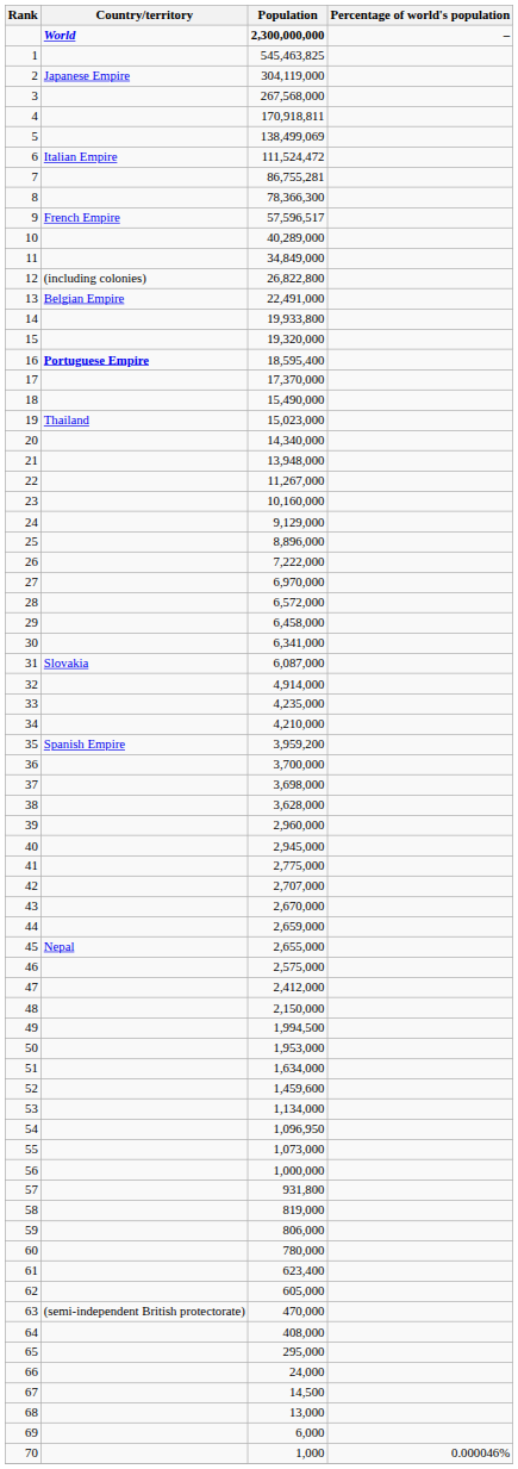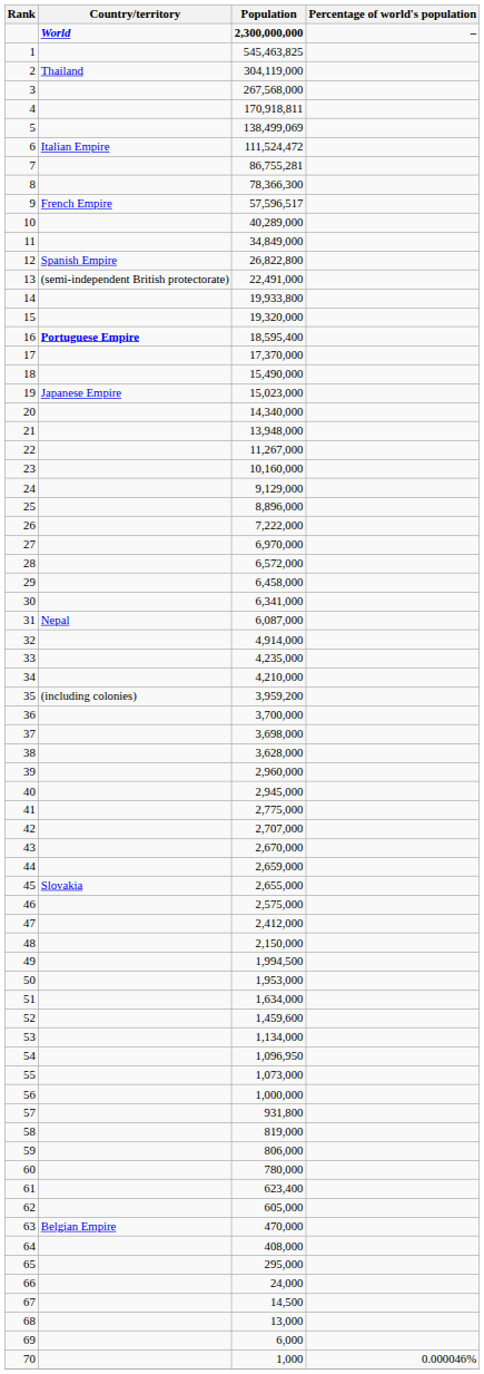 <table class="wikitable sortable sticky-header" style="text-align:right">
 <tr>
 <th>Rank</th>
 <th>Country/territory</th>
 <th>Population </th>
 <th>Percentage of world's population</th>
 </tr>
 <tr class="sorttop" style="font-weight: bold;">
 <td></td>
 <td align="left"> <em><a href='#'>World</a></em></td>
 <td>2,300,000,000</td>
 <td>–</td>
 </tr>
 <tr>
 <td>1</td>
 <td align="left"><br></td>
 <td>545,463,825</td>
 <td></td>
 </tr>
 <tr>
 <td>2</td>
-<td align="left"> <a href='#'>Japanese Empire</a><br></td>
+<td align="left"> <a href='#'>Thailand</a></td>
 <td>304,119,000</td>
 <td></td>
 </tr>
 <tr>
 <td>3</td>
 <td align="left"></td>
 <td>267,568,000</td>
 <td></td>
 </tr>
 <tr>
 <td>4</td>
 <td align="left"><br></td>
 <td>170,918,811</td>
 <td></td>
 </tr>
 <tr>
 <td>5</td>
 <td align="left"><br></td>
 <td>138,499,069</td>
 <td></td>
 </tr>
 <tr>
 <td>6</td>
 <td align="left"> <a href='#'>Italian Empire</a><br></td>
 <td>111,524,472</td>
 <td></td>
 </tr>
 <tr>
 <td>7</td>
 <td align="left"><br></td>
 <td>86,755,281</td>
 <td></td>
 </tr>
 <tr>
 <td>8</td>
 <td align="left"><br></td>
 <td>78,366,300</td>
 <td></td>
 </tr>
 <tr>
 <td>9</td>
 <td align="left"> <a href='#'>French Empire</a><br></td>
 <td>57,596,517</td>
 <td></td>
 </tr>
 <tr>
 <td>10</td>
 <td align="left"></td>
 <td>40,289,000</td>
 <td></td>
 </tr>
 <tr>
 <td>11</td>
 <td align="left"></td>
 <td>34,849,000</td>
 <td></td>
 </tr>
 <tr>
 <td>12</td>
-<td align="left"> (including colonies)<br></td>
+<td align="left"> <a href='#'>Spanish Empire</a><br></td>
 <td>26,822,800</td>
 <td></td>
 </tr>
 <tr>
 <td>13</td>
-<td align="left"> <a href='#'>Belgian Empire</a><br></td>
+<td align="left"> (semi-independent British protectorate)</td>
 <td>22,491,000</td>
 <td></td>
 </tr>
 <tr>
 <td>14</td>
 <td align="left"></td>
 <td>19,933,800</td>
 <td></td>
 </tr>
 <tr>
 <td>15</td>
 <td align="left"></td>
 <td>19,320,000</td>
 <td></td>
 </tr>
 <tr>
 <td>16</td>
 <td align="left"><strong> <a href='#'>Portuguese Empire</a><br></strong></td>
 <td>18,595,400</td>
 <td></td>
 </tr>
 <tr>
 <td>17</td>
 <td align="left"></td>
 <td>17,370,000</td>
 <td></td>
 </tr>
 <tr>
 <td>18</td>
 <td align="left"></td>
 <td>15,490,000</td>
 <td></td>
 </tr>
 <tr>
 <td>19</td>
-<td align="left"> <a href='#'>Thailand</a></td>
+<td align="left"> <a href='#'>Japanese Empire</a><br></td>
 <td>15,023,000</td>
 <td></td>
 </tr>
 <tr>
 <td>20</td>
 <td align="left"></td>
 <td>14,340,000</td>
 <td></td>
 </tr>
 <tr>
 <td>21</td>
 <td align="left"></td>
 <td>13,948,000</td>
 <td></td>
 </tr>
 <tr>
 <td>22</td>
 <td align="left"></td>
 <td>11,267,000</td>
 <td></td>
 </tr>
 <tr>
 <td>23</td>
 <td align="left"></td>
 <td>10,160,000</td>
 <td></td>
 </tr>
 <tr>
 <td>24</td>
 <td align="left"></td>
 <td>9,129,000</td>
 <td></td>
 </tr>
 <tr>
 <td>25</td>
 <td align="left"></td>
 <td>8,896,000</td>
 <td></td>
 </tr>
 <tr>
 <td>26</td>
 <td align="left"></td>
 <td>7,222,000</td>
 <td></td>
 </tr>
 <tr>
 <td>27</td>
 <td align="left"></td>
 <td>6,970,000</td>
 <td></td>
 </tr>
 <tr>
 <td>28</td>
 <td align="left"></td>
 <td>6,572,000</td>
 <td></td>
 </tr>
 <tr>
 <td>29</td>
 <td align="left"></td>
 <td>6,458,000</td>
 <td></td>
 </tr>
 <tr>
 <td>30</td>
 <td align="left"></td>
 <td>6,341,000</td>
 <td></td>
 </tr>
 <tr>
 <td>31</td>
-<td align="left"> <a href='#'>Slovakia</a></td>
+<td align="left"> <a href='#'>Nepal</a></td>
 <td>6,087,000</td>
 <td></td>
 </tr>
 <tr>
 <td>32</td>
 <td align="left"></td>
 <td>4,914,000</td>
 <td></td>
 </tr>
 <tr>
 <td>33</td>
 <td align="left"></td>
 <td>4,235,000</td>
 <td></td>
 </tr>
 <tr>
 <td>34</td>
 <td align="left"></td>
 <td>4,210,000</td>
 <td></td>
 </tr>
 <tr>
 <td>35</td>
-<td align="left"> <a href='#'>Spanish Empire</a><br></td>
+<td align="left"> (including colonies)<br></td>
 <td>3,959,200</td>
 <td></td>
 </tr>
 <tr>
 <td>36</td>
 <td align="left"></td>
 <td>3,700,000</td>
 <td></td>
 </tr>
 <tr>
 <td>37</td>
 <td align="left"></td>
 <td>3,698,000</td>
 <td></td>
 </tr>
 <tr>
 <td>38</td>
 <td align="left"></td>
 <td>3,628,000</td>
 <td></td>
 </tr>
 <tr>
 <td>39</td>
 <td align="left"></td>
 <td>2,960,000</td>
 <td></td>
 </tr>
 <tr>
 <td>40</td>
 <td align="left"></td>
 <td>2,945,000</td>
 <td></td>
 </tr>
 <tr>
 <td>41</td>
 <td align="left"></td>
 <td>2,775,000</td>
 <td></td>
 </tr>
 <tr>
 <td>42</td>
 <td align="left"></td>
 <td>2,707,000</td>
 <td></td>
 </tr>
 <tr>
 <td>43</td>
 <td align="left"></td>
 <td>2,670,000</td>
 <td></td>
 </tr>
 <tr>
 <td>44</td>
 <td align="left"></td>
 <td>2,659,000</td>
 <td></td>
 </tr>
 <tr>
 <td>45</td>
-<td align="left"> <a href='#'>Nepal</a></td>
+<td align="left"> <a href='#'>Slovakia</a></td>
 <td>2,655,000</td>
 <td></td>
 </tr>
 <tr>
 <td>46</td>
 <td align="left"></td>
 <td>2,575,000</td>
 <td></td>
 </tr>
 <tr>
 <td>47</td>
 <td align="left"></td>
 <td>2,412,000</td>
 <td></td>
 </tr>
 <tr>
 <td>48</td>
 <td align="left"></td>
 <td>2,150,000</td>
 <td></td>
 </tr>
 <tr>
 <td>49</td>
 <td align="left"></td>
 <td>1,994,500</td>
 <td></td>
 </tr>
 <tr>
 <td>50</td>
 <td align="left"></td>
 <td>1,953,000</td>
 <td></td>
 </tr>
 <tr>
 <td>51</td>
 <td align="left"></td>
 <td>1,634,000</td>
 <td></td>
 </tr>
 <tr>
 <td>52</td>
 <td align="left"></td>
 <td>1,459,600</td>
 <td></td>
 </tr>
 <tr>
 <td>53</td>
 <td align="left"></td>
 <td>1,134,000</td>
 <td></td>
 </tr>
 <tr>
 <td>54</td>
 <td align="left"></td>
 <td>1,096,950</td>
 <td></td>
 </tr>
 <tr>
 <td>55</td>
 <td align="left"></td>
 <td>1,073,000</td>
 <td></td>
 </tr>
 <tr>
 <td>56</td>
 <td align="left"></td>
 <td>1,000,000</td>
 <td></td>
 </tr>
 <tr>
 <td>57</td>
 <td align="left"></td>
 <td>931,800</td>
 <td></td>
 </tr>
 <tr>
 <td>58</td>
 <td align="left"></td>
 <td>819,000</td>
 <td></td>
 </tr>
 <tr>
 <td>59</td>
 <td align="left"></td>
 <td>806,000</td>
 <td></td>
 </tr>
 <tr>
 <td>60</td>
 <td align="left"></td>
 <td>780,000</td>
 <td></td>
 </tr>
 <tr>
 <td>61</td>
 <td align="left"></td>
 <td>623,400</td>
 <td></td>
 </tr>
 <tr>
 <td>62</td>
 <td align="left"></td>
 <td>605,000</td>
 <td></td>
 </tr>
 <tr>
 <td>63</td>
-<td align="left"> (semi-independent British protectorate)</td>
+<td align="left"> <a href='#'>Belgian Empire</a><br></td>
 <td>470,000</td>
 <td></td>
 </tr>
 <tr>
 <td>64</td>
 <td align="left"></td>
 <td>408,000</td>
 <td></td>
 </tr>
 <tr>
 <td>65</td>
 <td align="left"></td>
 <td>295,000</td>
 <td></td>
 </tr>
 <tr>
 <td>66</td>
 <td align="left"></td>
 <td>24,000</td>
 <td></td>
 </tr>
 <tr>
 <td>67</td>
 <td align="left"></td>
 <td>14,500</td>
 <td></td>
 </tr>
 <tr>
 <td>68</td>
 <td align="left"></td>
 <td>13,000</td>
 <td></td>
 </tr>
 <tr>
 <td>69</td>
 <td align="left"></td>
 <td>6,000</td>
 <td></td>
 </tr>
 <tr>
 <td>70</td>
 <td align="left"></td>
 <td>1,000</td>
 <td>0.000046%</td>
 </tr>
 <tr>
 </tr>
 </table>
